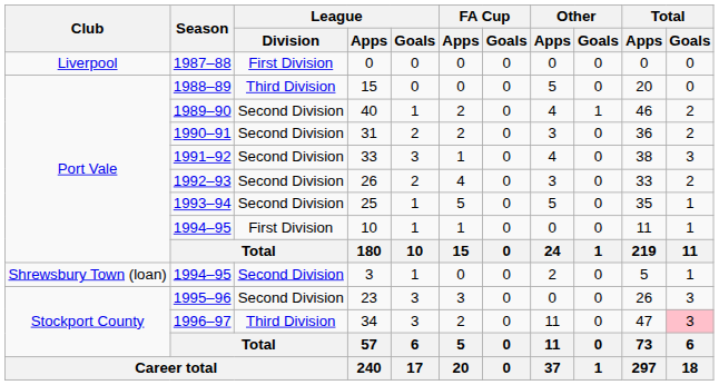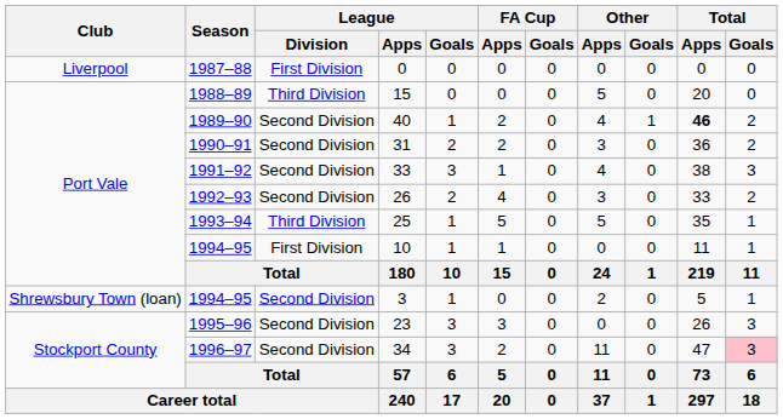 <table class="wikitable" style="text-align:center">
 <tr>
 <th rowspan="2">Club</th>
 <th rowspan="2">Season</th>
 <th colspan="3">League</th>
 <th colspan="2">FA Cup</th>
 <th colspan="2">Other</th>
 <th colspan="2">Total</th>
 </tr>
 <tr>
 <th>Division</th>
 <th>Apps</th>
 <th>Goals</th>
 <th>Apps</th>
 <th>Goals</th>
 <th>Apps</th>
 <th>Goals</th>
 <th>Apps</th>
 <th>Goals</th>
 </tr>
 <tr>
 <td><a href='#'>Liverpool</a></td>
 <td><a href='#'>1987–88</a></td>
 <td><a href='#'>First Division</a></td>
 <td>0</td>
 <td>0</td>
 <td>0</td>
 <td>0</td>
 <td>0</td>
 <td>0</td>
 <td>0</td>
 <td>0</td>
 </tr>
 <tr>
 <td rowspan="8"><a href='#'>Port Vale</a></td>
 <td><a href='#'>1988–89</a></td>
 <td><a href='#'>Third Division</a></td>
 <td>15</td>
 <td>0</td>
 <td>0</td>
 <td>0</td>
 <td>5</td>
 <td>0</td>
 <td>20</td>
 <td>0</td>
 </tr>
 <tr>
 <td><a href='#'>1989–90</a></td>
 <td>Second Division</td>
 <td>40</td>
 <td>1</td>
 <td>2</td>
 <td>0</td>
 <td>4</td>
 <td>1</td>
-<td>46</td>
+<td><strong>46</strong></td>
 <td>2</td>
 </tr>
 <tr>
 <td><a href='#'>1990–91</a></td>
 <td>Second Division</td>
 <td>31</td>
 <td>2</td>
 <td>2</td>
 <td>0</td>
 <td>3</td>
 <td>0</td>
 <td>36</td>
 <td>2</td>
 </tr>
 <tr>
 <td><a href='#'>1991–92</a></td>
 <td>Second Division</td>
 <td>33</td>
 <td>3</td>
 <td>1</td>
 <td>0</td>
 <td>4</td>
 <td>0</td>
 <td>38</td>
 <td>3</td>
 </tr>
 <tr>
 <td><a href='#'>1992–93</a></td>
 <td>Second Division</td>
 <td>26</td>
 <td>2</td>
 <td>4</td>
 <td>0</td>
 <td>3</td>
 <td>0</td>
 <td>33</td>
 <td>2</td>
 </tr>
 <tr>
 <td><a href='#'>1993–94</a></td>
-<td>Second Division</td>
+<td><a href='#'>Third Division</a></td>
 <td>25</td>
 <td>1</td>
 <td>5</td>
 <td>0</td>
 <td>5</td>
 <td>0</td>
 <td>35</td>
 <td>1</td>
 </tr>
 <tr>
 <td><a href='#'>1994–95</a></td>
 <td>First Division</td>
 <td>10</td>
 <td>1</td>
 <td>1</td>
 <td>0</td>
 <td>0</td>
 <td>0</td>
 <td>11</td>
 <td>1</td>
 </tr>
 <tr>
 <th colspan="2">Total</th>
 <th>180</th>
 <th>10</th>
 <th>15</th>
 <th>0</th>
 <th>24</th>
 <th>1</th>
 <th>219</th>
 <th>11</th>
 </tr>
 <tr>
 <td><a href='#'>Shrewsbury Town</a> (loan)</td>
 <td><a href='#'>1994–95</a></td>
 <td><a href='#'>Second Division</a></td>
 <td>3</td>
 <td>1</td>
 <td>0</td>
 <td>0</td>
 <td>2</td>
 <td>0</td>
 <td>5</td>
 <td>1</td>
 </tr>
 <tr>
 <td rowspan="3"><a href='#'>Stockport County</a></td>
 <td><a href='#'>1995–96</a></td>
 <td>Second Division</td>
 <td>23</td>
 <td>3</td>
 <td>3</td>
 <td>0</td>
 <td>0</td>
 <td>0</td>
 <td>26</td>
 <td>3</td>
 </tr>
 <tr>
 <td><a href='#'>1996–97</a></td>
-<td><a href='#'>Third Division</a></td>
+<td>Second Division</td>
 <td>34</td>
 <td>3</td>
 <td>2</td>
 <td>0</td>
 <td>11</td>
 <td>0</td>
 <td>47</td>
 <td style="background: pink;">3</td>
 </tr>
 <tr>
 <th colspan="2">Total</th>
 <th>57</th>
 <th>6</th>
 <th>5</th>
 <th>0</th>
 <th>11</th>
 <th>0</th>
 <th>73</th>
 <th>6</th>
 </tr>
 <tr>
 <th colspan="3">Career total</th>
 <th>240</th>
 <th>17</th>
 <th>20</th>
 <th>0</th>
 <th>37</th>
 <th>1</th>
 <th>297</th>
 <th>18</th>
 </tr>
 </table>
